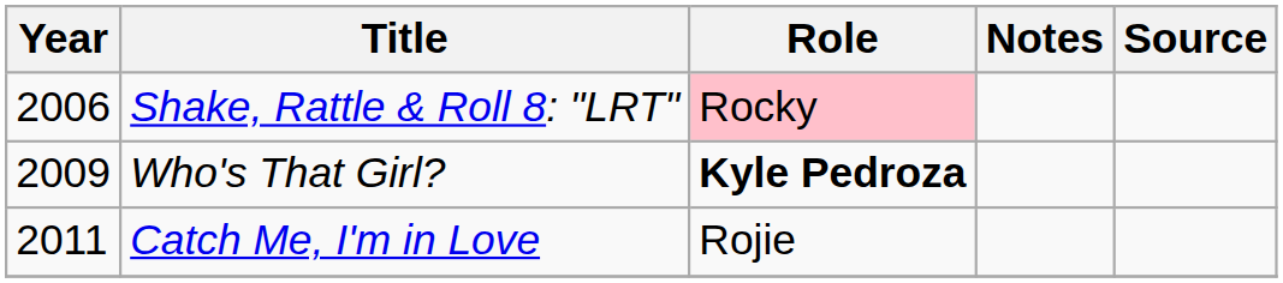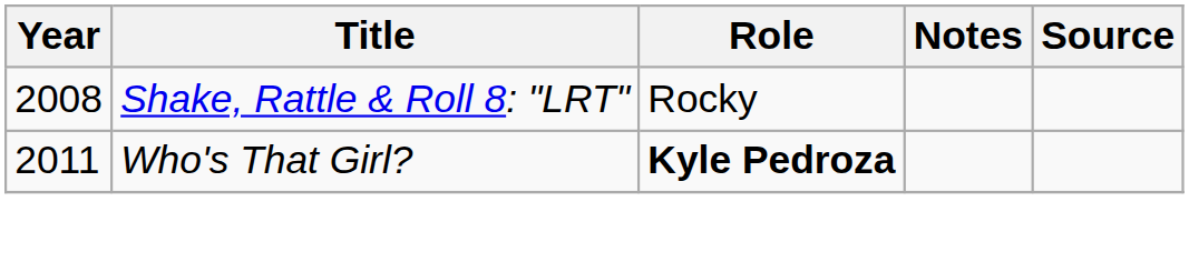 <table class="wikitable sortable">
 <tr>
 <th>Year</th>
 <th>Title</th>
 <th>Role</th>
 <th class="unsortable">Notes </th>
 <th>Source </th>
 </tr>
 <tr>
-<td>2006</td>
+<td>2008</td>
 <td><em><a href='#'>Shake, Rattle & Roll 8</a>: "LRT"</em></td>
-<td style="background: pink;">Rocky</td>
+<td>Rocky</td>
 <td></td>
 <td></td>
 </tr>
 <tr>
-<td>2009</td>
+<td>2011</td>
 <td><em>Who's That Girl?</em></td>
 <td><strong>Kyle Pedroza</strong></td>
 <td></td>
 <td></td>
 </tr>
 <tr>
-<td>2011</td>
-<td><em><a href='#'>Catch Me, I'm in Love</a></em></td>
-<td>Rojie</td>
-<td></td>
-<td></td>
-</tr>
-<tr>
 </tr>
 </table>
